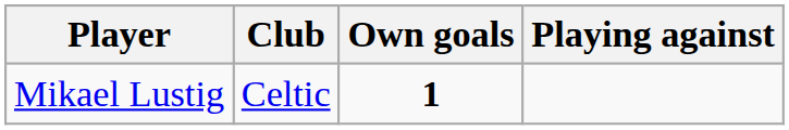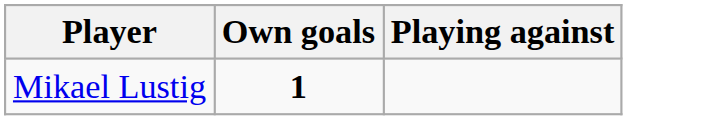 <table class="wikitable" style="text-align: center;">
 <tr>
 <th>Player</th>
-<th>Club</th>
 <th>Own goals</th>
 <th>Playing against</th>
 </tr>
 <tr>
 <td align="left"> <a href='#'>Mikael Lustig</a></td>
-<td align="left"> <a href='#'>Celtic</a></td>
 <td><strong>1</strong></td>
 <td align="left"></td>
 </tr>
 </table>
